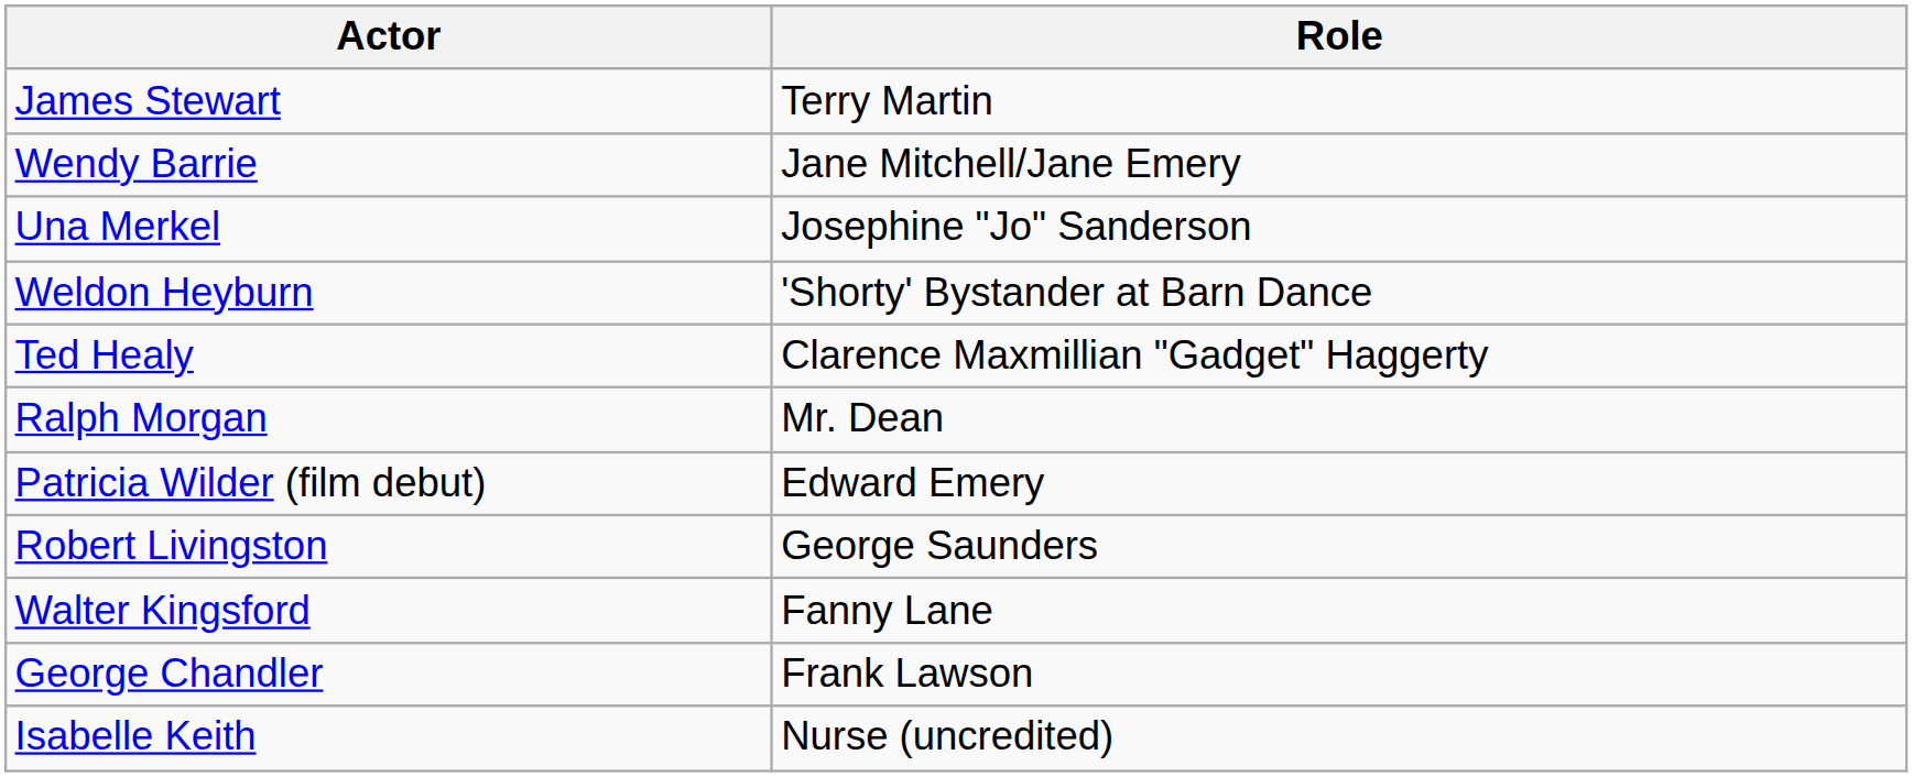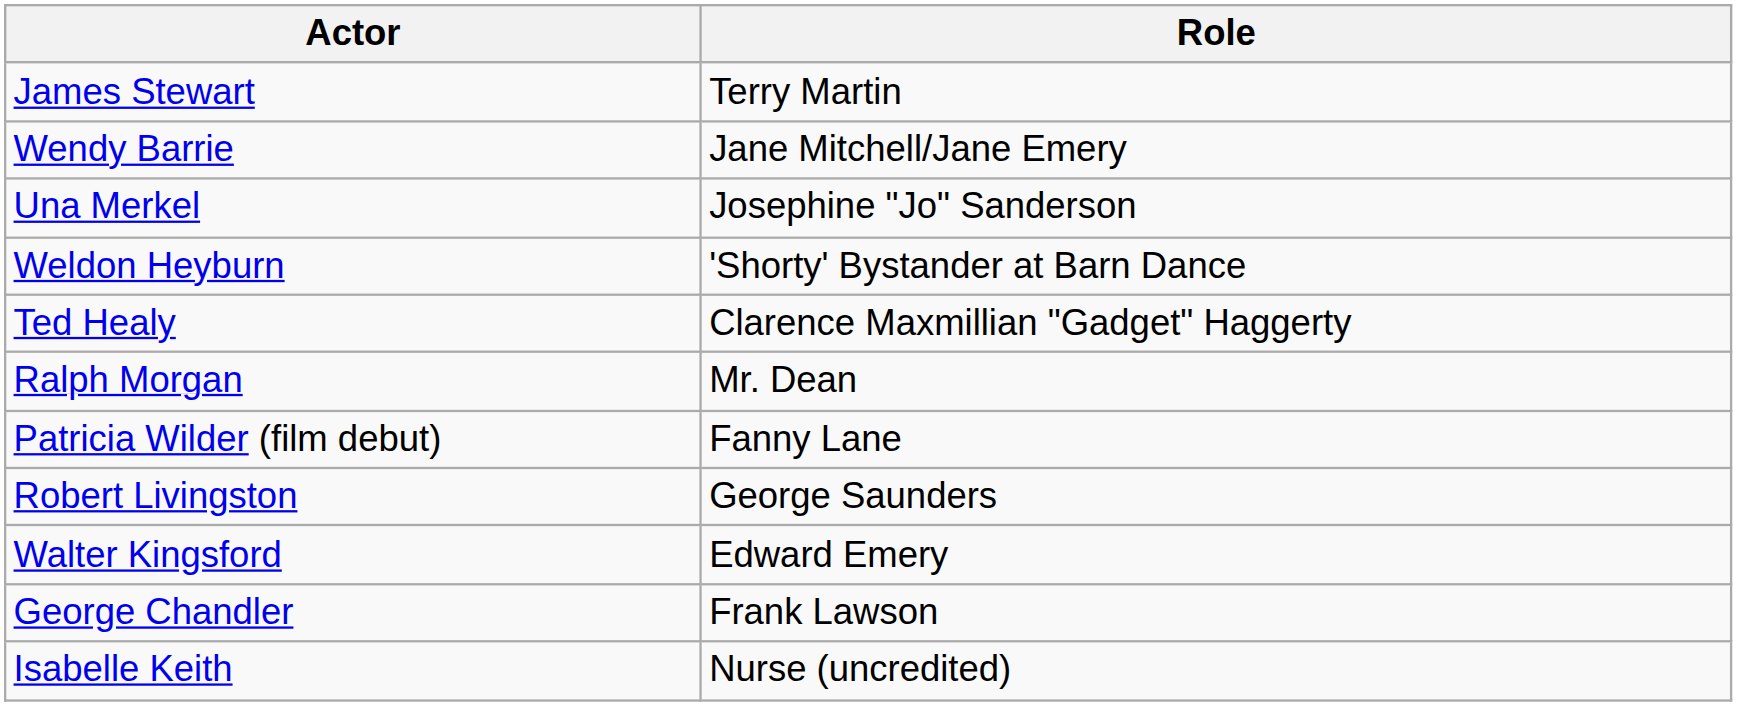 <table class="wikitable" width="60%">
 <tr style="background:#CCCCCC;">
 <th>Actor</th>
 <th>Role</th>
 </tr>
 <tr>
 <td><a href='#'>James Stewart</a></td>
 <td>Terry Martin</td>
 </tr>
 <tr>
 <td><a href='#'>Wendy Barrie</a></td>
 <td>Jane Mitchell/Jane Emery</td>
 </tr>
 <tr>
 <td><a href='#'>Una Merkel</a></td>
 <td>Josephine "Jo" Sanderson</td>
 </tr>
 <tr>
 <td><a href='#'>Weldon Heyburn</a></td>
 <td>'Shorty' Bystander at Barn Dance</td>
 </tr>
 <tr>
 <td><a href='#'>Ted Healy</a></td>
 <td>Clarence Maxmillian "Gadget" Haggerty </td>
 </tr>
 <tr>
 <td><a href='#'>Ralph Morgan</a></td>
 <td>Mr. Dean</td>
 </tr>
 <tr>
 <td><a href='#'>Patricia Wilder</a> (film debut)</td>
-<td>Edward Emery</td>
+<td>Fanny Lane</td>
 </tr>
 <tr>
 <td><a href='#'>Robert Livingston</a></td>
 <td>George Saunders</td>
 </tr>
 <tr>
 <td><a href='#'>Walter Kingsford</a></td>
-<td>Fanny Lane</td>
+<td>Edward Emery</td>
 </tr>
 <tr>
 <td><a href='#'>George Chandler</a></td>
 <td>Frank Lawson</td>
 </tr>
 <tr>
 <td><a href='#'>Isabelle Keith</a></td>
 <td>Nurse (uncredited)</td>
 </tr>
 </table>
